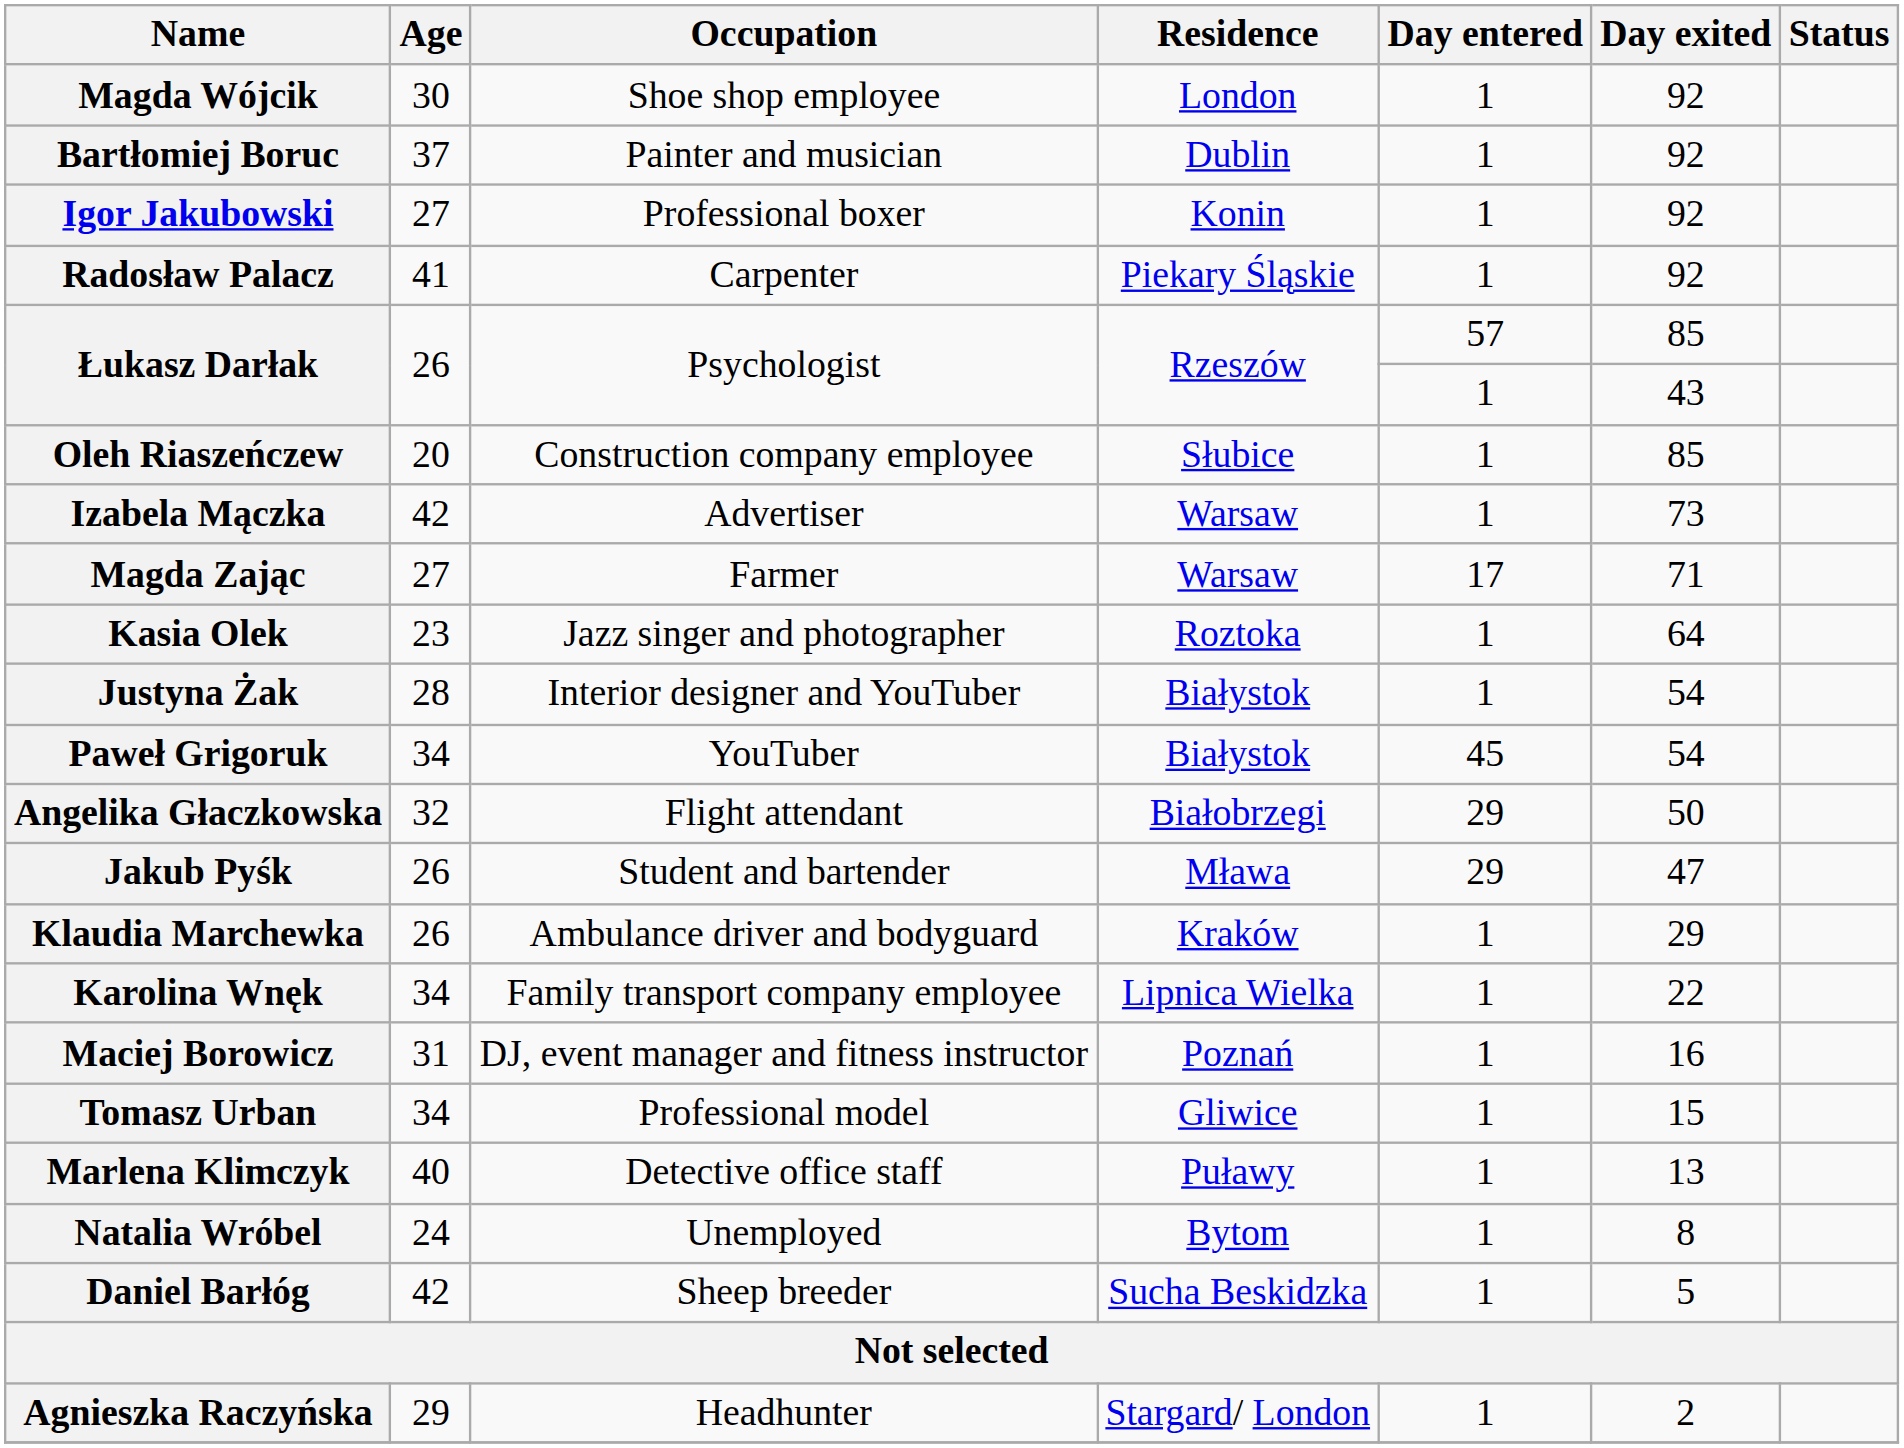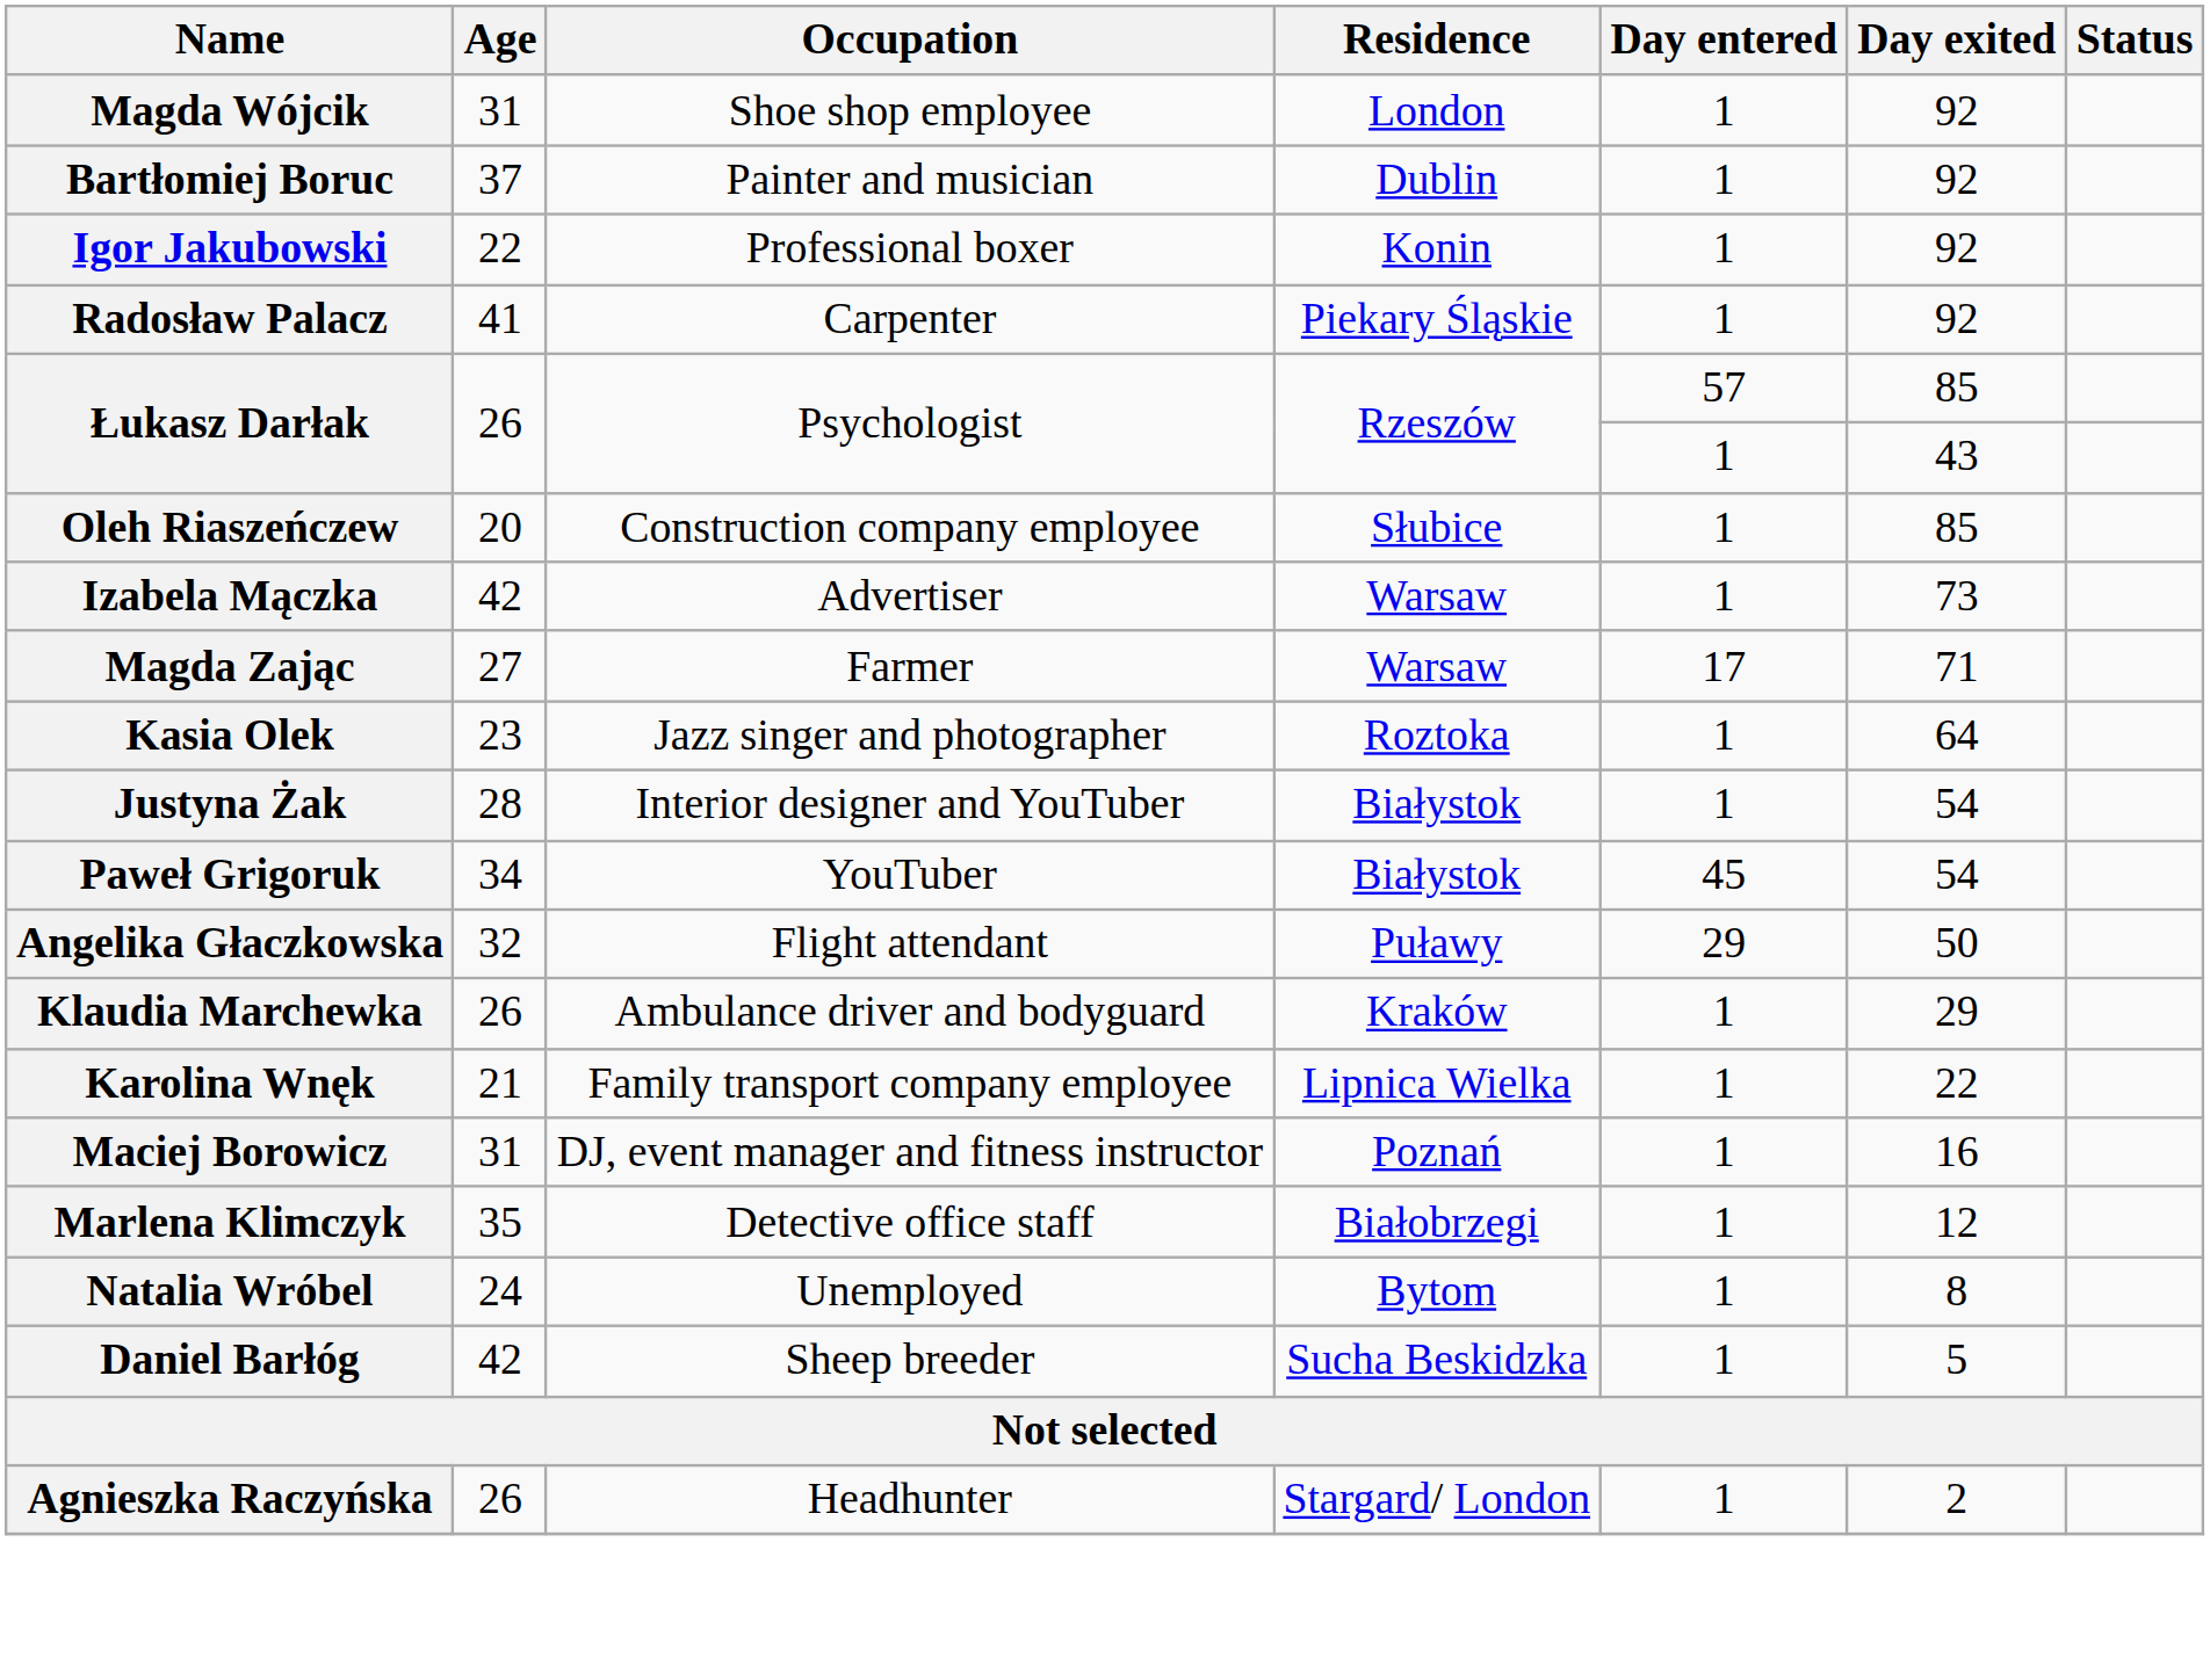 <table class="wikitable" style="text-align:center;">
 <tr>
 <th>Name</th>
 <th>Age</th>
 <th>Occupation</th>
 <th>Residence</th>
 <th>Day entered</th>
 <th>Day exited</th>
 <th>Status</th>
 </tr>
 <tr>
 <th>Magda Wójcik</th>
-<td>30</td>
+<td>31</td>
 <td>Shoe shop employee</td>
 <td><a href='#'>London</a></td>
 <td>1</td>
 <td>92</td>
 <td></td>
 </tr>
 <tr>
 <th>Bartłomiej Boruc</th>
 <td>37</td>
 <td>Painter and musician</td>
 <td><a href='#'>Dublin</a></td>
 <td>1</td>
 <td>92</td>
 <td></td>
 </tr>
 <tr>
 <th><a href='#'>Igor Jakubowski</a></th>
-<td>27</td>
+<td>22</td>
 <td>Professional boxer</td>
 <td><a href='#'>Konin</a></td>
 <td>1</td>
 <td>92</td>
 <td></td>
 </tr>
 <tr>
 <th>Radosław Palacz</th>
 <td>41</td>
 <td>Carpenter</td>
 <td><a href='#'>Piekary Śląskie</a></td>
 <td>1</td>
 <td>92</td>
 <td></td>
 </tr>
 <tr>
 <th rowspan="2">Łukasz Darłak</th>
 <td rowspan="2">26</td>
 <td rowspan="2">Psychologist</td>
 <td rowspan="2"><a href='#'>Rzeszów</a></td>
 <td>57</td>
 <td>85</td>
 <td></td>
 </tr>
 <tr>
 <td>1</td>
 <td>43</td>
 <td></td>
 </tr>
 <tr>
 <th>Oleh Riaszeńczew</th>
 <td>20</td>
 <td>Construction company employee</td>
 <td><a href='#'>Słubice</a></td>
 <td>1</td>
 <td>85</td>
 <td></td>
 </tr>
 <tr>
 <th>Izabela Mączka</th>
 <td>42</td>
 <td>Advertiser</td>
 <td><a href='#'>Warsaw</a></td>
 <td>1</td>
 <td>73</td>
 <td></td>
 </tr>
 <tr>
 <th>Magda Zając</th>
 <td>27</td>
 <td>Farmer</td>
 <td><a href='#'>Warsaw</a></td>
 <td>17</td>
 <td>71</td>
 <td></td>
 </tr>
 <tr>
 <th>Kasia Olek</th>
 <td>23</td>
 <td>Jazz singer and photographer</td>
 <td><a href='#'>Roztoka</a></td>
 <td>1</td>
 <td>64</td>
 <td></td>
 </tr>
 <tr>
 <th>Justyna Żak</th>
 <td>28</td>
 <td>Interior designer and YouTuber</td>
 <td><a href='#'>Białystok</a></td>
 <td>1</td>
 <td>54</td>
 <td></td>
 </tr>
 <tr>
 <th>Paweł Grigoruk</th>
 <td>34</td>
 <td>YouTuber</td>
 <td><a href='#'>Białystok</a></td>
 <td>45</td>
 <td>54</td>
 <td></td>
 </tr>
 <tr>
 <th>Angelika Głaczkowska</th>
 <td>32</td>
 <td>Flight attendant</td>
-<td><a href='#'>Białobrzegi</a></td>
+<td><a href='#'>Puławy</a></td>
 <td>29</td>
 <td>50</td>
-<td></td>
-</tr>
-<tr>
-<th>Jakub Pyśk</th>
-<td>26</td>
-<td>Student and bartender</td>
-<td><a href='#'>Mława</a></td>
-<td>29</td>
-<td>47</td>
 <td></td>
 </tr>
 <tr>
 <th>Klaudia Marchewka</th>
 <td>26</td>
 <td>Ambulance driver and bodyguard</td>
 <td><a href='#'>Kraków</a></td>
 <td>1</td>
 <td>29</td>
 <td></td>
 </tr>
 <tr>
 <th>Karolina Wnęk</th>
-<td>34</td>
+<td>21</td>
 <td>Family transport company employee</td>
 <td><a href='#'>Lipnica Wielka</a></td>
 <td>1</td>
 <td>22</td>
 <td></td>
 </tr>
 <tr>
 <th>Maciej Borowicz</th>
 <td>31</td>
 <td>DJ, event manager and fitness instructor</td>
 <td><a href='#'>Poznań</a></td>
 <td>1</td>
 <td>16</td>
 <td></td>
 </tr>
 <tr>
-<th>Tomasz Urban</th>
-<td>34</td>
-<td>Professional model</td>
-<td><a href='#'>Gliwice</a></td>
+<th>Marlena Klimczyk</th>
+<td>35</td>
+<td>Detective office staff</td>
+<td><a href='#'>Białobrzegi</a></td>
 <td>1</td>
-<td>15</td>
-<td></td>
-</tr>
-<tr>
-<th>Marlena Klimczyk</th>
-<td>40</td>
-<td>Detective office staff</td>
-<td><a href='#'>Puławy</a></td>
-<td>1</td>
-<td>13</td>
+<td>12</td>
 <td></td>
 </tr>
 <tr>
 <th>Natalia Wróbel</th>
 <td>24</td>
 <td>Unemployed</td>
 <td><a href='#'>Bytom</a></td>
 <td>1</td>
 <td>8</td>
 <td></td>
 </tr>
 <tr>
 <th>Daniel Barłóg</th>
 <td>42</td>
 <td>Sheep breeder</td>
 <td><a href='#'>Sucha Beskidzka</a></td>
 <td>1</td>
 <td>5</td>
 <td></td>
 </tr>
 <tr>
 <th colspan="7">Not selected</th>
 </tr>
 <tr>
 <th>Agnieszka Raczyńska</th>
-<td>29</td>
+<td>26</td>
 <td>Headhunter</td>
 <td><a href='#'>Stargard</a>/ <a href='#'>London</a></td>
 <td>1</td>
 <td>2</td>
 <td></td>
 </tr>
 <tr>
 </tr>
 </table>
